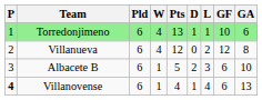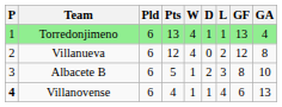 <table class="wikitable sortable" style="text-align: center;">
 <tr>
 <th align="center">P</th>
 <th width=150>Team</th>
 <th align="center">Pld</th>
+<th align="center">Pts</th>
 <th align="center">W</th>
-<th align="center">Pts</th>
 <th align="center">D</th>
 <th align="center">L</th>
 <th align="center">GF</th>
 <th align="center">GA</th>
 </tr>
 <tr align=center style="background:#90EE90;">
 <td>1</td>
 <td>Torredonjimeno</td>
 <td>6</td>
+<td>13</td>
 <td>4</td>
-<td>13</td>
 <td>1</td>
 <td>1</td>
-<td>10</td>
-<td>6</td>
+<td>13</td>
+<td>4</td>
 </tr>
 <tr>
 <td>2</td>
 <td>Villanueva</td>
 <td>6</td>
+<td>12</td>
 <td>4</td>
-<td>12</td>
 <td>0</td>
 <td>2</td>
 <td>12</td>
 <td>8</td>
 </tr>
 <tr>
 <td>3</td>
 <td>Albacete B</td>
 <td>6</td>
+<td>5</td>
 <td>1</td>
-<td>5</td>
 <td>2</td>
 <td>3</td>
-<td>6</td>
+<td>8</td>
 <td>10</td>
 </tr>
 <tr>
 <td><strong>4</strong></td>
 <td>Villanovense</td>
 <td>6</td>
+<td>4</td>
 <td>1</td>
-<td>4</td>
 <td>1</td>
 <td>4</td>
 <td>6</td>
 <td>13</td>
 </tr>
 </table>
